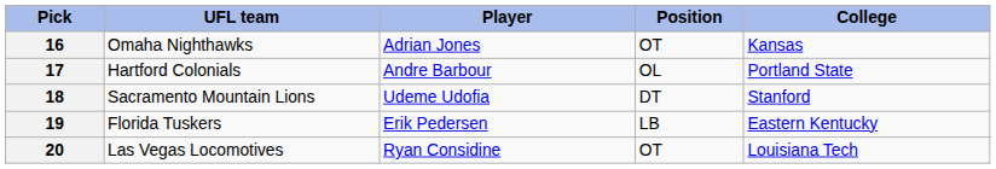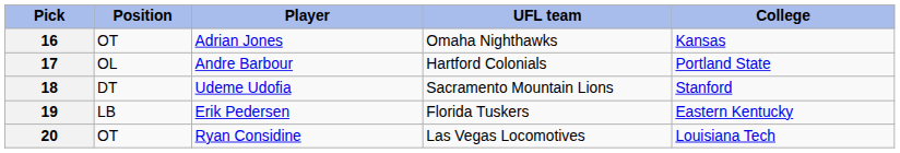 <table class="wikitable" style="width:75%;">
 <tr>
 <th width=10% style="background:#A8BDEC">Pick</th>
+<th width=11% style="background:#A8BDEC">Position</th>
+<th width=26% style="background:#A8BDEC">Player</th>
 <th width=28% style="background:#A8BDEC">UFL team</th>
-<th width=26% style="background:#A8BDEC">Player</th>
-<th width=11% style="background:#A8BDEC">Position</th>
 <th width=26% style="background:#A8BDEC">College</th>
 </tr>
 <tr>
 <th>16</th>
+<td>OT</td>
+<td><a href='#'>Adrian Jones</a></td>
 <td>Omaha Nighthawks</td>
-<td><a href='#'>Adrian Jones</a></td>
-<td>OT</td>
 <td><a href='#'>Kansas</a></td>
 </tr>
 <tr>
 <th>17</th>
+<td>OL</td>
+<td><a href='#'>Andre Barbour</a></td>
 <td>Hartford Colonials</td>
-<td><a href='#'>Andre Barbour</a></td>
-<td>OL</td>
 <td><a href='#'>Portland State</a></td>
 </tr>
 <tr>
 <th>18</th>
+<td>DT</td>
+<td><a href='#'>Udeme Udofia</a></td>
 <td>Sacramento Mountain Lions</td>
-<td><a href='#'>Udeme Udofia</a></td>
-<td>DT</td>
 <td><a href='#'>Stanford</a></td>
 </tr>
 <tr>
 <th>19</th>
+<td>LB</td>
+<td><a href='#'>Erik Pedersen</a></td>
 <td>Florida Tuskers</td>
-<td><a href='#'>Erik Pedersen</a></td>
-<td>LB</td>
 <td><a href='#'>Eastern Kentucky</a></td>
 </tr>
 <tr>
 <th>20</th>
+<td>OT</td>
+<td><a href='#'>Ryan Considine</a></td>
 <td>Las Vegas Locomotives</td>
-<td><a href='#'>Ryan Considine</a></td>
-<td>OT</td>
 <td><a href='#'>Louisiana Tech</a></td>
 </tr>
 </table>
